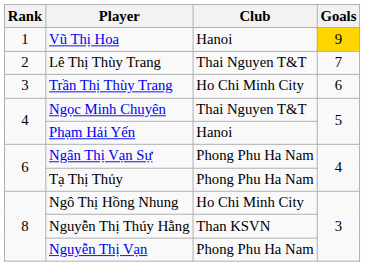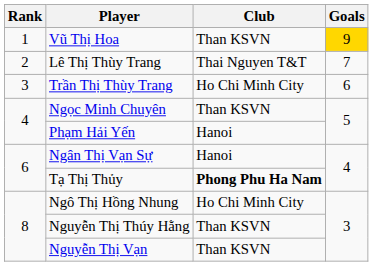 <table class="wikitable" style="text-align:center">
 <tr>
 <th>Rank</th>
 <th>Player</th>
 <th>Club</th>
 <th>Goals</th>
 </tr>
 <tr>
 <td>1</td>
 <td align="left"> <a href='#'>Vũ Thị Hoa</a></td>
-<td align="left">Hanoi</td>
+<td align="left">Than KSVN</td>
 <td style="background: gold;">9</td>
 </tr>
 <tr>
 <td>2</td>
 <td align="left"> Lê Thị Thùy Trang</td>
 <td align="left">Thai Nguyen T&T</td>
 <td>7</td>
 </tr>
 <tr>
 <td>3</td>
 <td align="left"> <a href='#'>Trần Thị Thùy Trang</a></td>
 <td align="left">Ho Chi Minh City</td>
 <td>6</td>
 </tr>
 <tr>
 <td rowspan=2>4</td>
 <td align="left"> <a href='#'>Ngọc Minh Chuyên</a></td>
-<td align="left">Thai Nguyen T&T</td>
+<td align="left">Than KSVN</td>
 <td rowspan=2>5</td>
 </tr>
 <tr>
 <td align="left"> <a href='#'>Phạm Hải Yến</a></td>
 <td align="left">Hanoi</td>
 </tr>
 <tr>
 <td rowspan=2>6</td>
 <td align="left"> <a href='#'>Ngân Thị Vạn Sự</a></td>
-<td align="left">Phong Phu Ha Nam</td>
+<td align="left">Hanoi</td>
 <td rowspan=2>4</td>
 </tr>
 <tr>
 <td align="left"> Tạ Thị Thủy</td>
-<td align="left">Phong Phu Ha Nam</td>
+<td align="left"><strong>Phong Phu Ha Nam</strong></td>
 </tr>
 <tr>
 <td rowspan=3>8</td>
 <td align="left"> Ngô Thị Hồng Nhung</td>
 <td align="left">Ho Chi Minh City</td>
 <td rowspan=3>3</td>
 </tr>
 <tr>
 <td align="left"> Nguyễn Thị Thúy Hằng</td>
 <td align="left">Than KSVN</td>
 </tr>
 <tr>
 <td align="left"> <a href='#'>Nguyễn Thị Vạn</a></td>
-<td align="left">Phong Phu Ha Nam</td>
+<td align="left">Than KSVN</td>
 </tr>
 </table>
